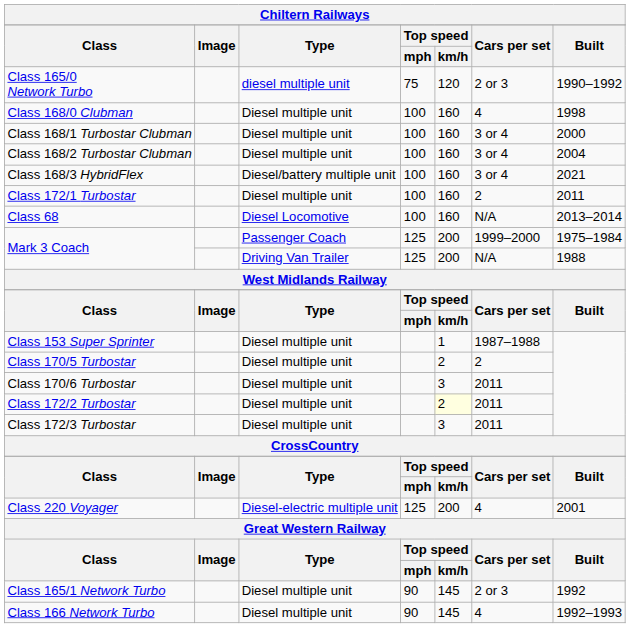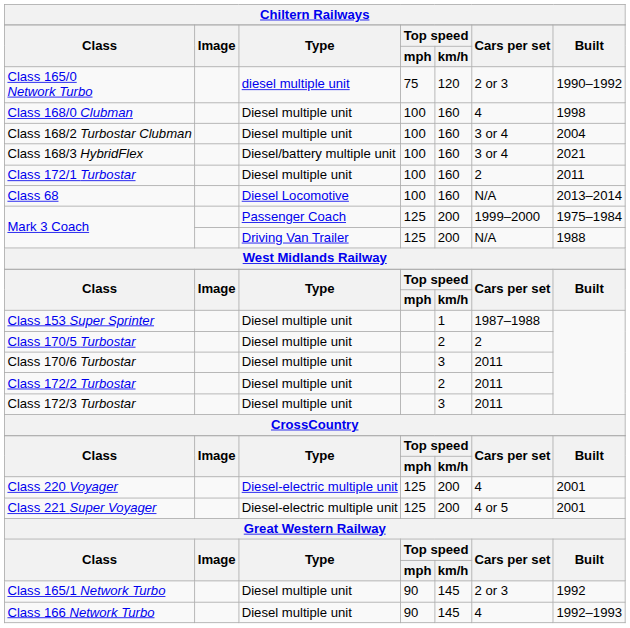 <table class="wikitable">
 <tr>
 <th colspan="7"><a href='#'>Chiltern Railways</a></th>
 </tr>
 <tr>
 </tr>
 <tr ---- bgcolor=#f9f9f9>
 <th rowspan="2">Class</th>
 <th rowspan="2">Image</th>
 <th rowspan="2">Type</th>
 <th colspan="2">Top speed</th>
 <th rowspan="2">Cars per set</th>
 <th rowspan="2">Built</th>
 </tr>
 <tr ---- bgcolor=#f9f9f9>
 <th>mph</th>
 <th>km/h</th>
 </tr>
 <tr>
 <td><a href='#'>Class 165/0<br><em>Network Turbo</em></a></td>
 <td></td>
 <td><a href='#'>diesel multiple unit</a></td>
 <td>75</td>
 <td>120</td>
 <td>2 or 3</td>
 <td>1990–1992</td>
 </tr>
 <tr>
 <td><a href='#'>Class 168/0 <em>Clubman</em></a></td>
 <td></td>
 <td>Diesel multiple unit</td>
 <td>100</td>
 <td>160</td>
 <td>4</td>
 <td>1998</td>
-</tr>
-<tr>
-<td>Class 168/1 <em>Turbostar Clubman</em></td>
-<td></td>
-<td>Diesel multiple unit</td>
-<td>100</td>
-<td>160</td>
-<td>3 or 4</td>
-<td>2000</td>
 </tr>
 <tr>
 <td>Class 168/2 <em>Turbostar Clubman</em></td>
 <td></td>
 <td>Diesel multiple unit</td>
 <td>100</td>
 <td>160</td>
 <td>3 or 4</td>
 <td>2004</td>
 </tr>
 <tr>
 <td>Class 168/3 <em>HybridFlex</em></td>
 <td></td>
 <td>Diesel/battery multiple unit</td>
 <td>100</td>
 <td>160</td>
 <td>3 or 4</td>
 <td>2021</td>
 </tr>
 <tr>
 <td><a href='#'>Class 172/1 <em>Turbostar</em></a></td>
 <td></td>
 <td>Diesel multiple unit</td>
 <td>100</td>
 <td>160</td>
 <td>2</td>
 <td>2011</td>
 </tr>
 <tr>
 <td><a href='#'>Class 68</a></td>
 <td></td>
 <td><a href='#'>Diesel Locomotive</a></td>
 <td>100</td>
 <td>160</td>
 <td>N/A</td>
 <td>2013–2014</td>
 </tr>
 <tr>
 <td rowspan=2><a href='#'>Mark 3 Coach</a></td>
 <td></td>
 <td><a href='#'>Passenger Coach</a></td>
 <td>125</td>
 <td>200</td>
 <td>1999–2000</td>
 <td>1975–1984</td>
 </tr>
 <tr>
 <td></td>
 <td><a href='#'>Driving Van Trailer</a></td>
 <td>125</td>
 <td>200</td>
 <td>N/A</td>
 <td>1988</td>
 </tr>
 <tr>
 <th colspan="7"><a href='#'>West Midlands Railway</a></th>
 </tr>
 <tr>
 </tr>
 <tr ---- bgcolor=#f9f9f9>
 <th rowspan="2">Class</th>
 <th rowspan="2">Image</th>
 <th rowspan="2">Type</th>
 <th colspan="2">Top speed</th>
 <th rowspan="2">Cars per set</th>
 <th rowspan="2">Built</th>
 </tr>
 <tr ---- bgcolor=#f9f9f9>
 <th>mph</th>
 <th>km/h</th>
 </tr>
 <tr>
 <td><a href='#'>Class 153 <em>Super Sprinter</em></a></td>
 <td></td>
 <td>Diesel multiple unit</td>
 <td></td>
 <td>1</td>
 <td>1987–1988</td>
 </tr>
 <tr>
 <td><a href='#'>Class 170/5 <em>Turbostar</em></a></td>
 <td></td>
 <td>Diesel multiple unit</td>
 <td></td>
 <td>2</td>
 <td>2</td>
 </tr>
 <tr>
 <td>Class 170/6 <em>Turbostar</em></td>
 <td></td>
 <td>Diesel multiple unit</td>
 <td></td>
 <td>3</td>
 <td>2011</td>
 </tr>
 <tr>
 <td><a href='#'>Class 172/2 <em>Turbostar</em></a></td>
 <td></td>
 <td>Diesel multiple unit</td>
 <td></td>
-<td style="background: lightyellow;">2</td>
+<td>2</td>
 <td>2011</td>
 </tr>
 <tr>
 <td>Class 172/3 <em>Turbostar</em></td>
 <td></td>
 <td>Diesel multiple unit</td>
 <td></td>
 <td>3</td>
 <td>2011</td>
 </tr>
 <tr>
 <th colspan="7"><a href='#'>CrossCountry</a></th>
 </tr>
 <tr>
 </tr>
 <tr ---- bgcolor=#f9f9f9>
 <th rowspan="2">Class</th>
 <th rowspan="2">Image</th>
 <th rowspan="2">Type</th>
 <th colspan="2">Top speed</th>
 <th rowspan="2">Cars per set</th>
 <th rowspan="2">Built</th>
 </tr>
 <tr ---- bgcolor=#f9f9f9>
 <th>mph</th>
 <th>km/h</th>
 </tr>
 <tr>
 <td><a href='#'>Class 220 <em>Voyager</em></a></td>
 <td></td>
 <td><a href='#'>Diesel-electric multiple unit</a></td>
 <td>125</td>
 <td>200</td>
 <td>4</td>
 <td>2001</td>
 </tr>
 <tr>
+<td><a href='#'>Class 221 <em>Super Voyager</em></a></td>
+<td></td>
+<td>Diesel-electric multiple unit</td>
+<td>125</td>
+<td>200</td>
+<td>4 or 5</td>
+<td>2001</td>
+</tr>
+<tr>
 <th colspan="7"><a href='#'>Great Western Railway</a></th>
 </tr>
 <tr ---- bgcolor=#f9f9f9>
 <th rowspan="2">Class</th>
 <th rowspan="2">Image</th>
 <th rowspan="2">Type</th>
 <th colspan="2">Top speed</th>
 <th rowspan="2">Cars per set</th>
 <th rowspan="2">Built</th>
 </tr>
 <tr ---- bgcolor=#f9f9f9>
 <th>mph</th>
 <th>km/h</th>
 </tr>
 <tr>
 <td><a href='#'>Class 165/1 <em>Network Turbo</em></a></td>
 <td></td>
 <td>Diesel multiple unit</td>
 <td>90</td>
 <td>145</td>
 <td>2 or 3</td>
 <td>1992</td>
 </tr>
 <tr>
 <td><a href='#'>Class 166 <em>Network Turbo</em></a></td>
 <td></td>
 <td>Diesel multiple unit</td>
 <td>90</td>
 <td>145</td>
 <td>4</td>
 <td>1992–1993</td>
 </tr>
 </table>
